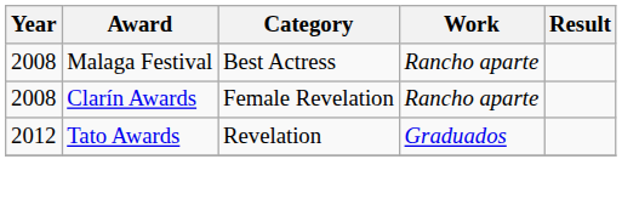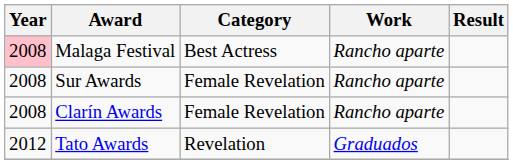 <table class="wikitable" style="font-size: 90%;">
 <tr>
 <th>Year</th>
 <th>Award</th>
 <th>Category</th>
 <th>Work</th>
 <th>Result</th>
 </tr>
 <tr>
-<td>2008</td>
+<td style="background: pink;">2008</td>
 <td>Malaga Festival</td>
 <td>Best Actress</td>
+<td><em>Rancho aparte</em></td>
+<td></td>
+</tr>
+<tr>
+<td>2008</td>
+<td>Sur Awards</td>
+<td>Female Revelation</td>
 <td><em>Rancho aparte</em></td>
 <td></td>
 </tr>
 <tr>
 <td>2008</td>
 <td><a href='#'>Clarín Awards</a></td>
 <td>Female Revelation</td>
 <td><em>Rancho aparte</em></td>
 <td></td>
 </tr>
 <tr>
 <td>2012</td>
 <td><a href='#'>Tato Awards</a></td>
 <td>Revelation</td>
 <td><em><a href='#'>Graduados</a></em></td>
 <td></td>
 </tr>
 <tr>
 </tr>
 </table>
